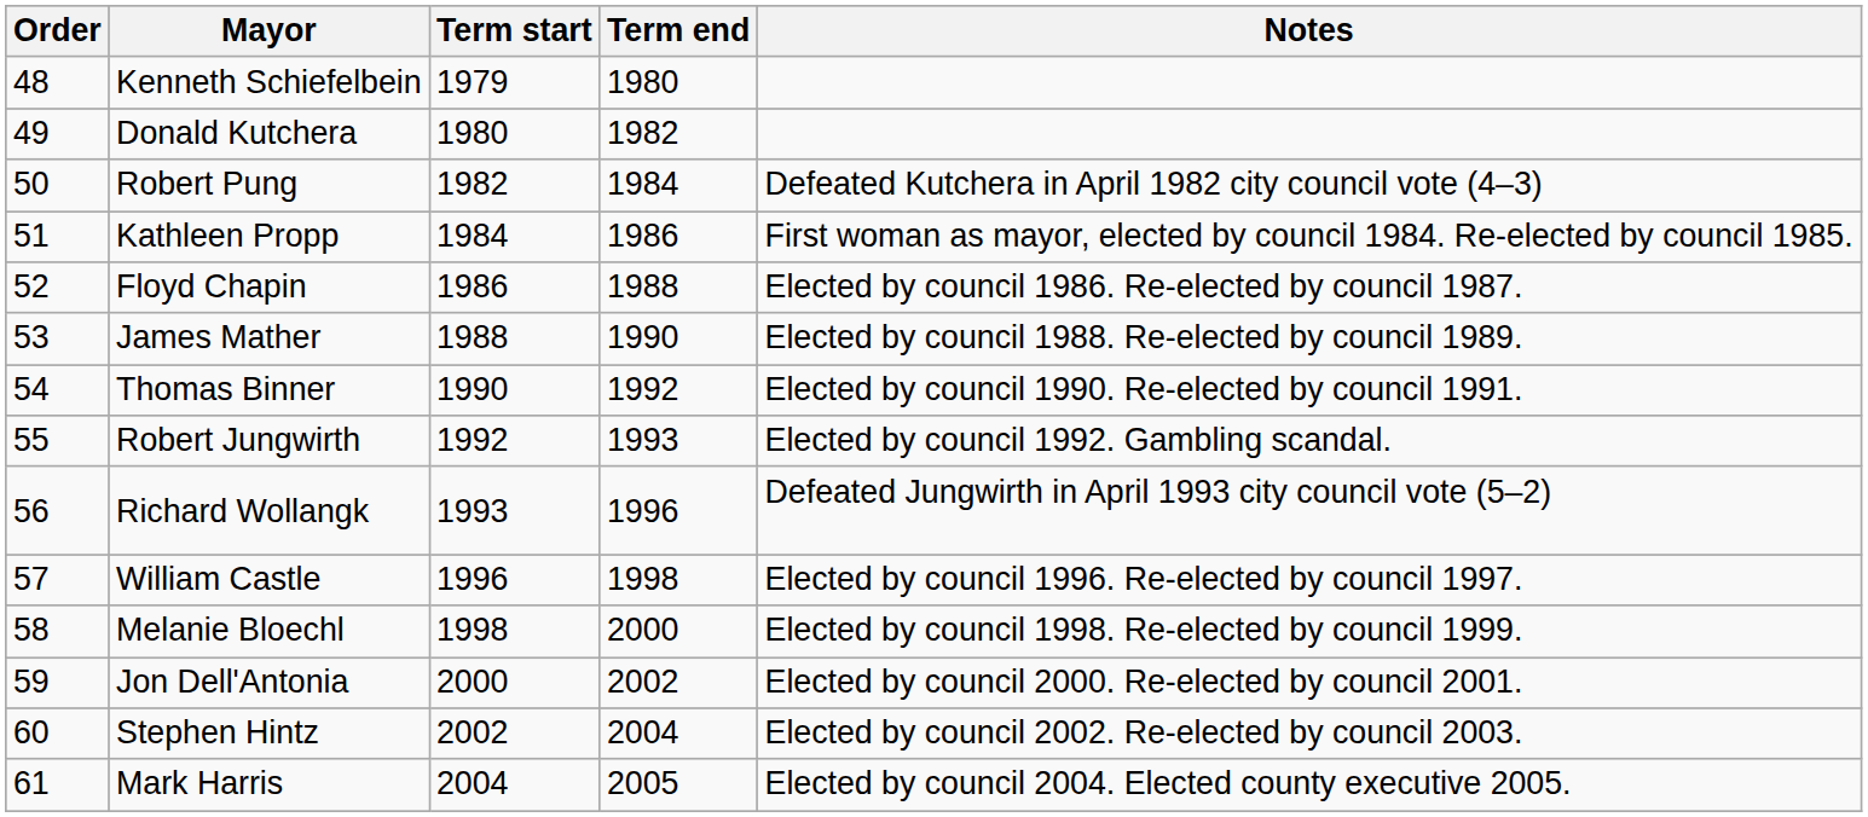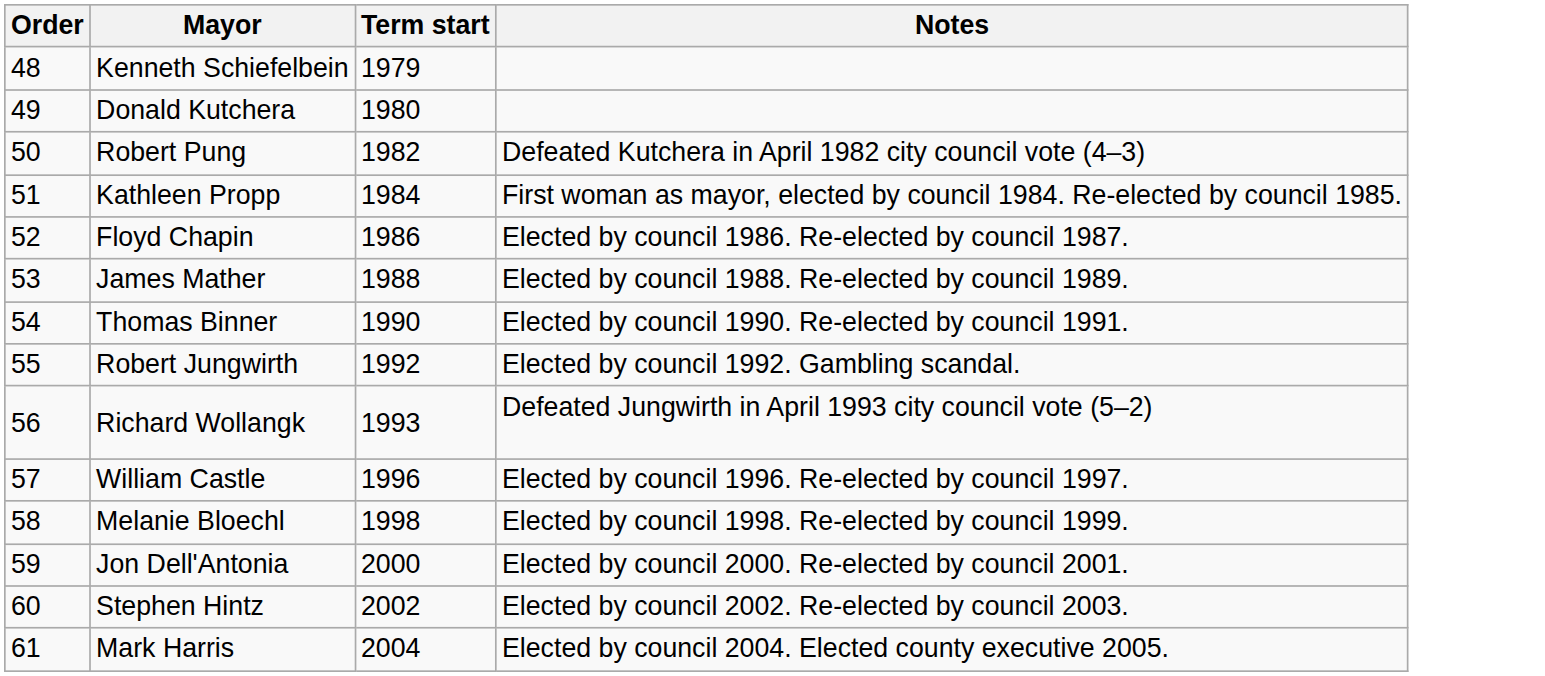 <table class="wikitable">
 <tr>
 <th>Order</th>
 <th>Mayor</th>
 <th>Term start</th>
-<th>Term end</th>
 <th>Notes</th>
 </tr>
 <tr>
 <td>48</td>
 <td>Kenneth Schiefelbein</td>
 <td>1979</td>
-<td>1980</td>
 <td></td>
 </tr>
 <tr>
 <td>49</td>
 <td>Donald Kutchera</td>
 <td>1980</td>
-<td>1982</td>
 <td></td>
 </tr>
 <tr>
 <td>50</td>
 <td>Robert Pung</td>
 <td>1982</td>
-<td>1984</td>
 <td>Defeated Kutchera in April 1982 city council vote (4–3)</td>
 </tr>
 <tr>
 <td>51</td>
 <td>Kathleen Propp</td>
 <td>1984</td>
-<td>1986</td>
 <td>First woman as mayor, elected by council 1984. Re-elected by council 1985.</td>
 </tr>
 <tr>
 <td>52</td>
 <td>Floyd Chapin</td>
 <td>1986</td>
-<td>1988</td>
 <td>Elected by council 1986. Re-elected by council 1987.</td>
 </tr>
 <tr>
 <td>53</td>
 <td>James Mather</td>
 <td>1988</td>
-<td>1990</td>
 <td>Elected by council 1988. Re-elected by council 1989.</td>
 </tr>
 <tr>
 <td>54</td>
 <td>Thomas Binner</td>
 <td>1990</td>
-<td>1992</td>
 <td>Elected by council 1990. Re-elected by council 1991.</td>
 </tr>
 <tr>
 <td>55</td>
 <td>Robert Jungwirth</td>
 <td>1992</td>
-<td>1993</td>
 <td>Elected by council 1992.  Gambling scandal.</td>
 </tr>
 <tr>
 <td>56</td>
 <td>Richard Wollangk</td>
 <td>1993</td>
-<td>1996</td>
 <td>Defeated Jungwirth in April 1993 city council vote (5–2)<br><br></td>
 </tr>
 <tr>
 <td>57</td>
 <td>William Castle</td>
 <td>1996</td>
-<td>1998</td>
 <td>Elected by council 1996. Re-elected by council 1997.</td>
 </tr>
 <tr>
 <td>58</td>
 <td>Melanie Bloechl</td>
 <td>1998</td>
-<td>2000</td>
 <td>Elected by council 1998. Re-elected by council 1999.</td>
 </tr>
 <tr>
 <td>59</td>
 <td>Jon Dell'Antonia</td>
 <td>2000</td>
-<td>2002</td>
 <td>Elected by council 2000. Re-elected by council 2001.</td>
 </tr>
 <tr>
 <td>60</td>
 <td>Stephen Hintz</td>
 <td>2002</td>
-<td>2004</td>
 <td>Elected by council 2002. Re-elected by council 2003.</td>
 </tr>
 <tr>
 <td>61</td>
 <td>Mark Harris</td>
 <td>2004</td>
-<td>2005</td>
 <td>Elected by council 2004. Elected county executive 2005.</td>
 </tr>
 </table>
